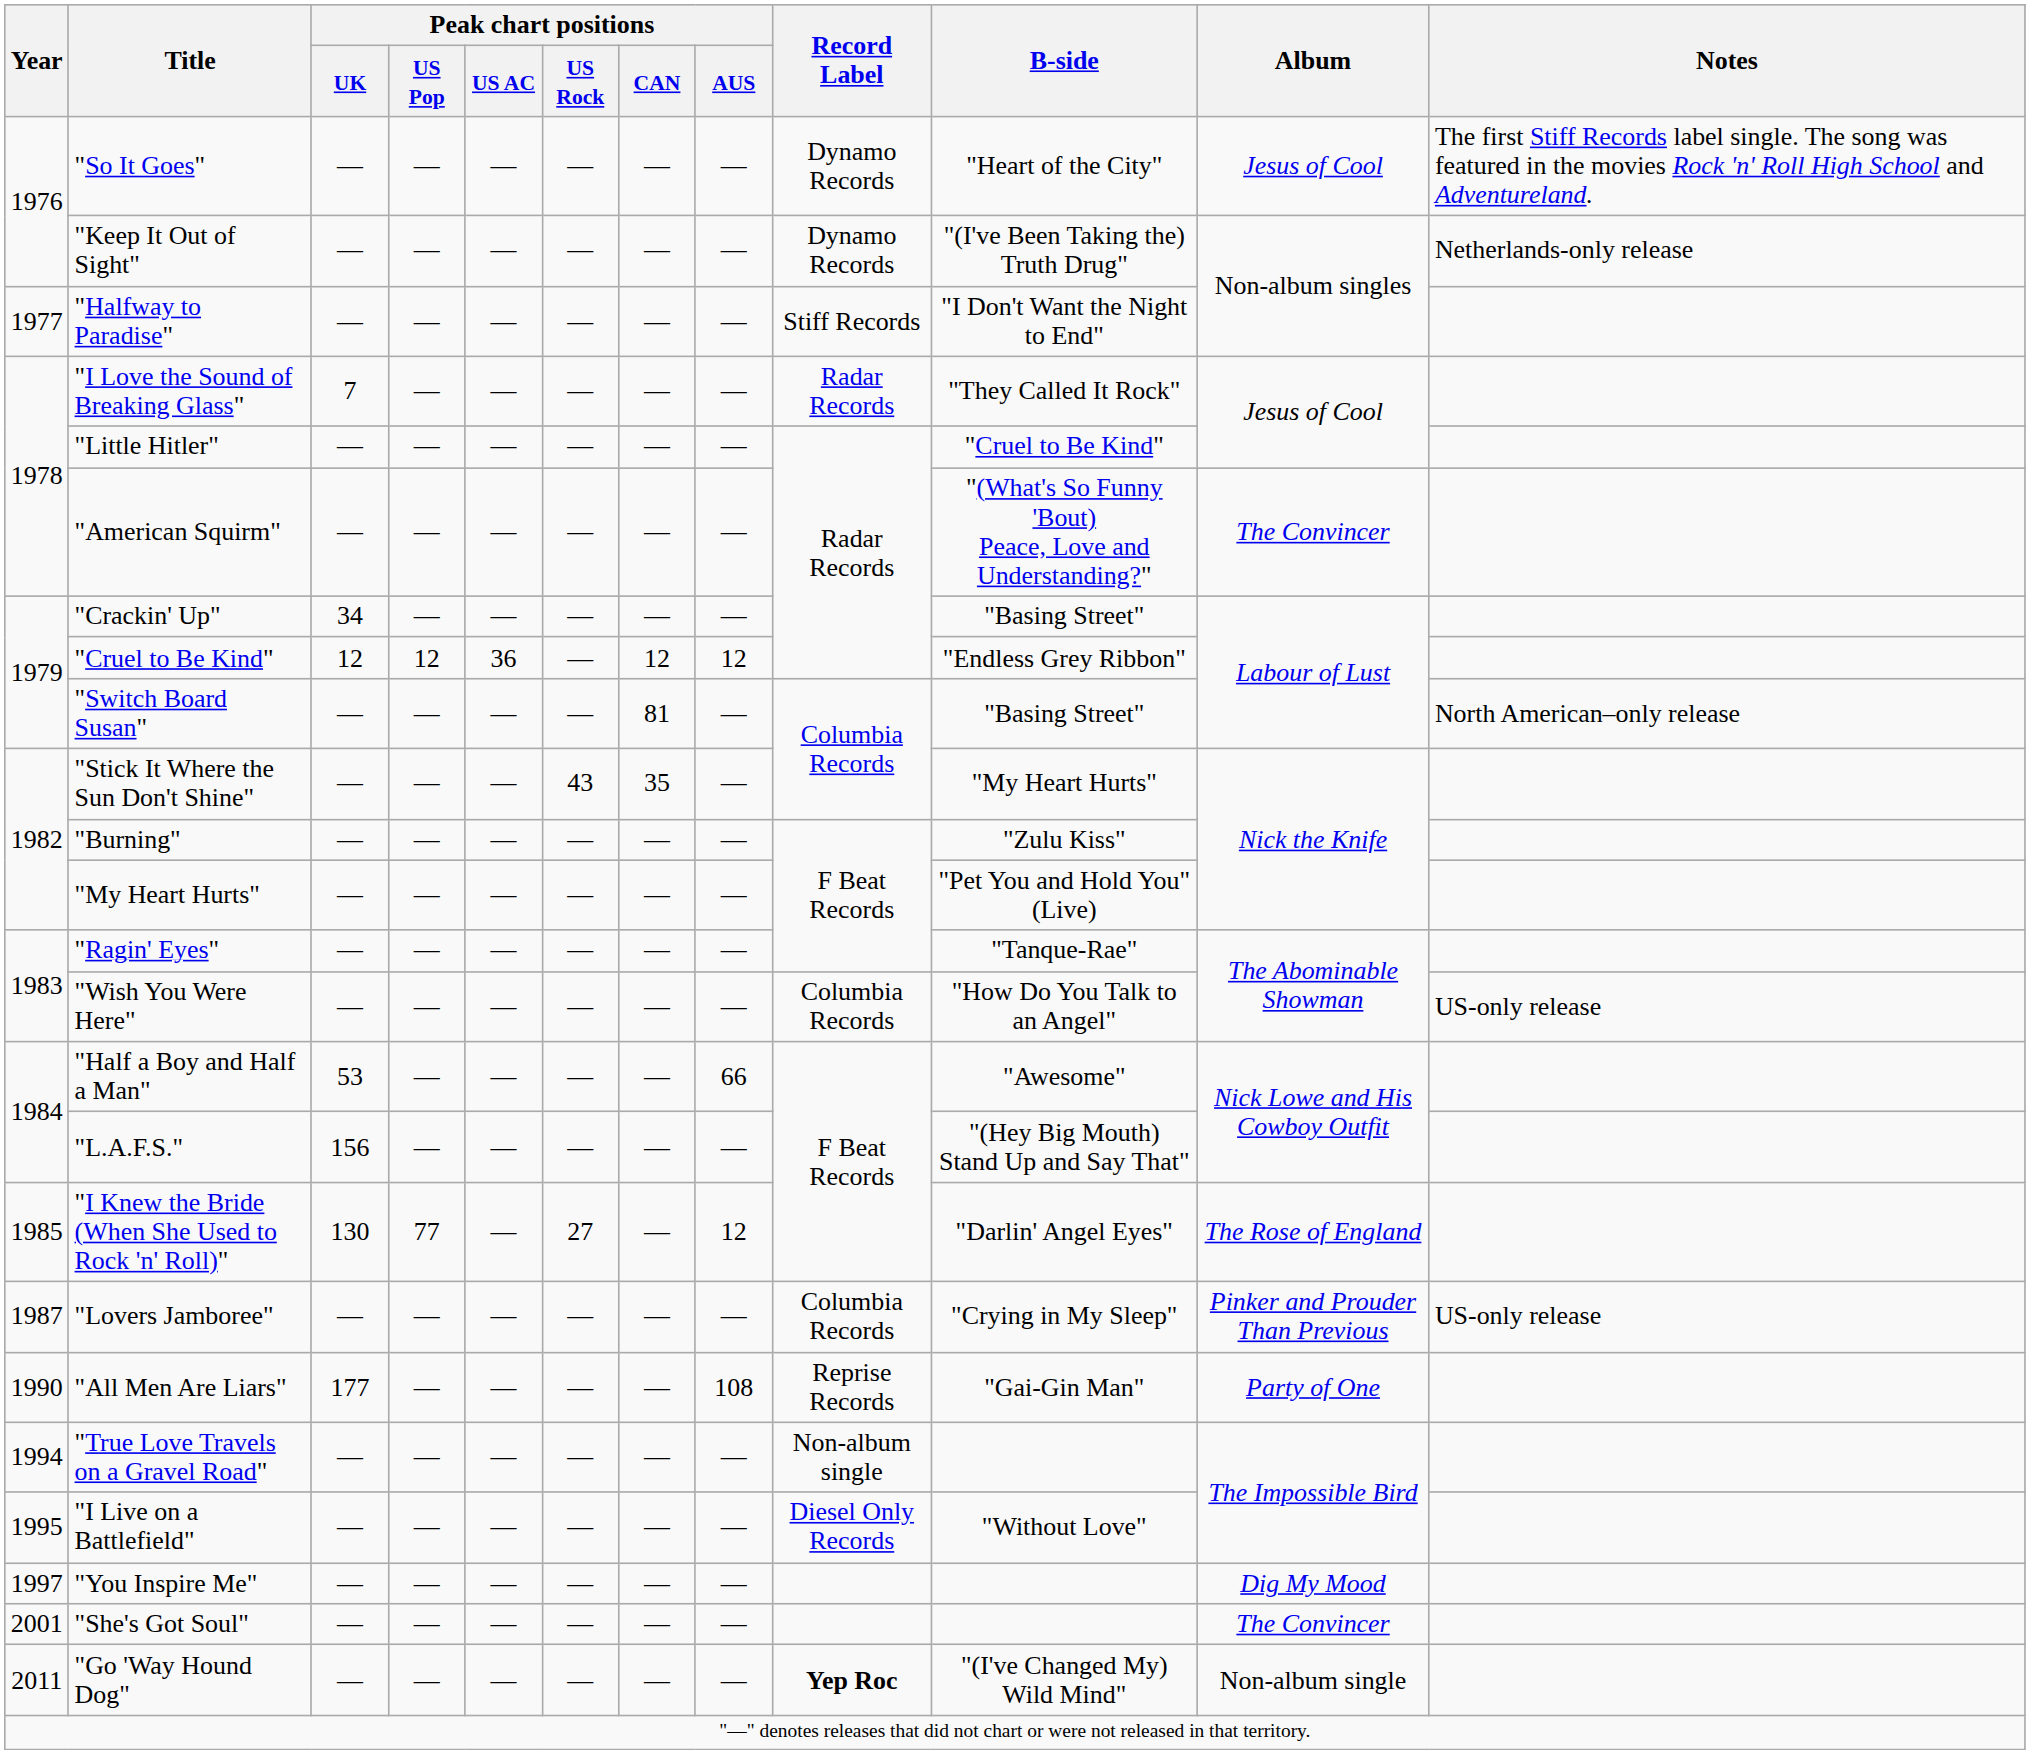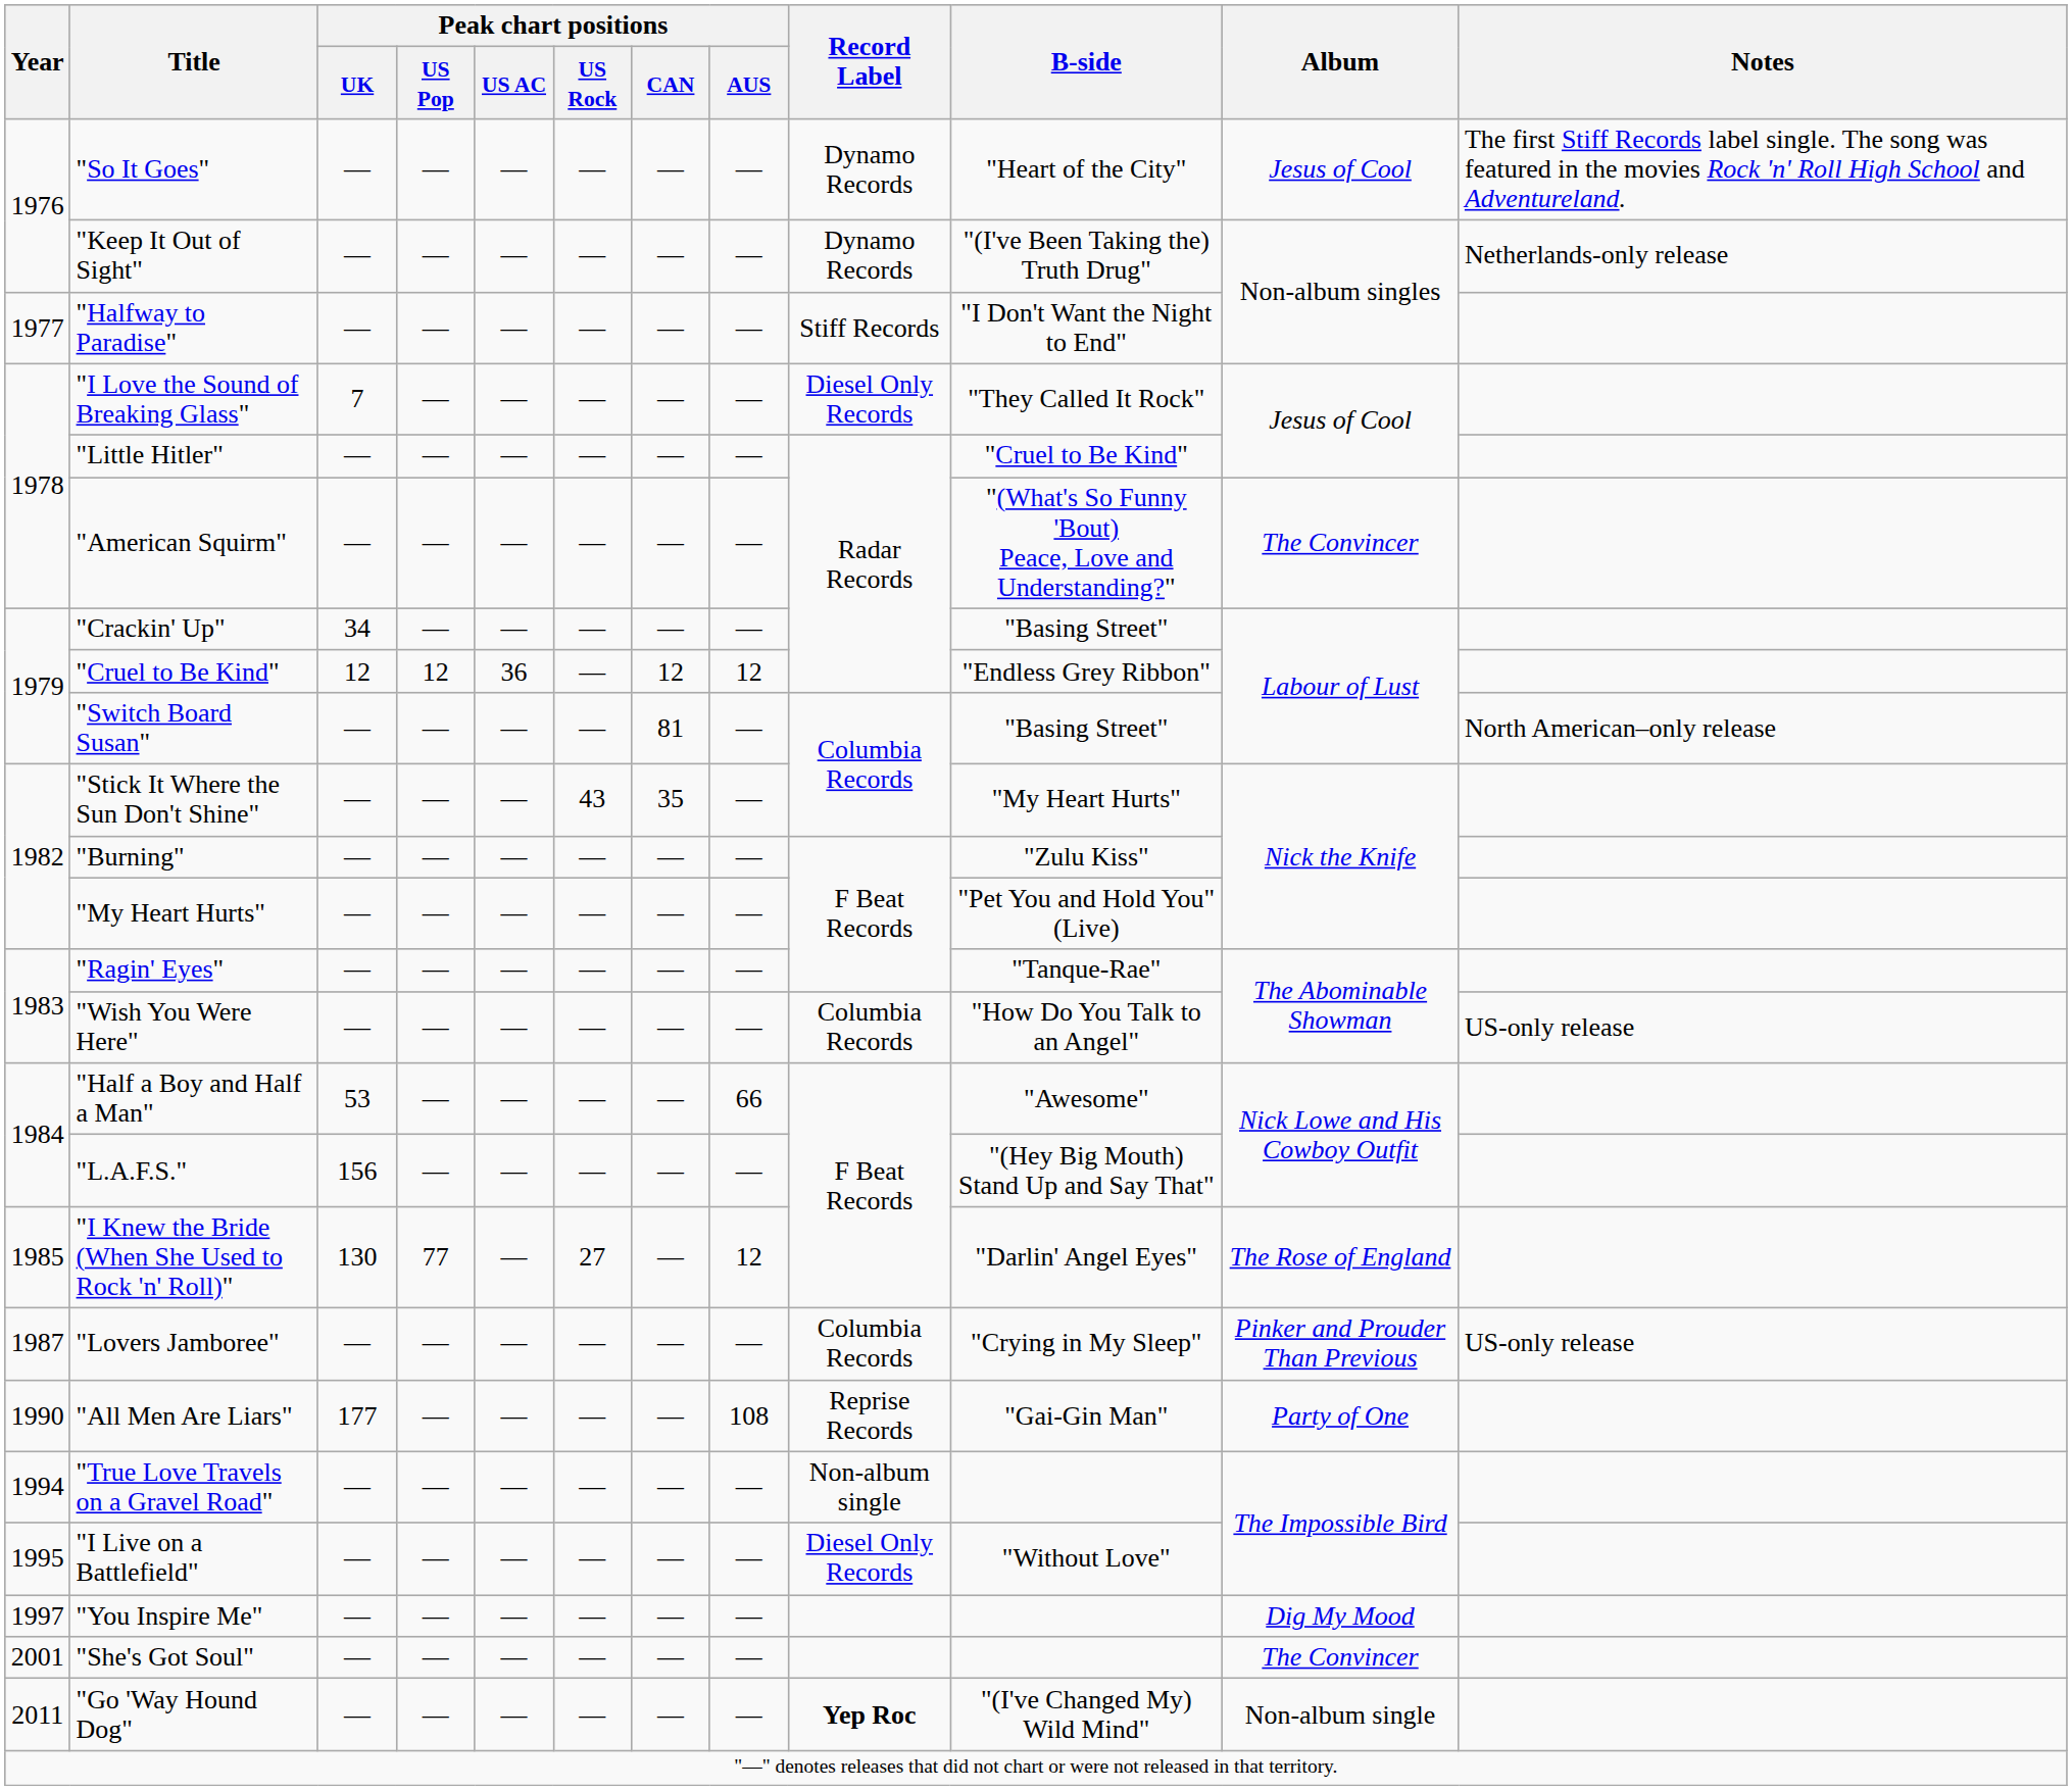 <table class="wikitable" style=text-align:center;>
 <tr>
 <th rowspan="2">Year</th>
 <th rowspan="2">Title</th>
 <th colspan="6">Peak chart positions</th>
 <th rowspan="2"><a href='#'>Record Label</a></th>
 <th rowspan="2"><a href='#'>B-side</a></th>
 <th rowspan="2">Album</th>
 <th rowspan="2">Notes</th>
 </tr>
 <tr>
 <th style="width:40px;"><small><a href='#'>UK</a></small><br></th>
 <th style="width:40px;"><small><a href='#'>US Pop</a></small><br></th>
 <th style="width:40px;"><small><a href='#'>US AC</a></small><br></th>
 <th style="width:40px;"><small><a href='#'>US Rock</a></small><br></th>
 <th style="width:40px;"><small><a href='#'>CAN</a></small><br></th>
 <th style="width:40px;"><small><a href='#'>AUS</a></small><br></th>
 </tr>
 <tr>
 <td rowspan="2">1976</td>
 <td align=left>"<a href='#'>So It Goes</a>"</td>
 <td>—</td>
 <td>—</td>
 <td>—</td>
 <td>—</td>
 <td>—</td>
 <td>—</td>
 <td rowspan="1">Dynamo Records</td>
 <td>"Heart of the City"</td>
 <td rowspan="1"><em><a href='#'>Jesus of Cool</a></em></td>
 <td align=left>The first <a href='#'>Stiff Records</a> label single. The song was featured in the movies <em><a href='#'>Rock 'n' Roll High School</a></em> and <em><a href='#'>Adventureland</a>.</em></td>
 </tr>
 <tr>
 <td align=left>"Keep It Out of Sight"</td>
 <td>—</td>
 <td>—</td>
 <td>—</td>
 <td>—</td>
 <td>—</td>
 <td>—</td>
 <td rowspan="1">Dynamo Records</td>
 <td>"(I've Been Taking the) Truth Drug"</td>
 <td rowspan="2">Non-album singles</td>
 <td align=left>Netherlands-only release</td>
 </tr>
 <tr>
 <td rowspan="1">1977</td>
 <td align=left>"<a href='#'>Halfway to Paradise</a>"</td>
 <td>—</td>
 <td>—</td>
 <td>—</td>
 <td>—</td>
 <td>—</td>
 <td>—</td>
 <td rowspan="1">Stiff Records</td>
 <td>"I Don't Want the Night to End"</td>
 <td></td>
 </tr>
 <tr>
 <td rowspan="3">1978</td>
 <td align=left>"<a href='#'>I Love the Sound of Breaking Glass</a>"</td>
 <td>7</td>
 <td>—</td>
 <td>—</td>
 <td>—</td>
 <td>—</td>
 <td>—</td>
-<td rowspan="1"><a href='#'>Radar Records</a></td>
+<td rowspan="1"><a href='#'>Diesel Only Records</a></td>
 <td>"They Called It Rock"</td>
 <td rowspan="2"><em>Jesus of Cool</em></td>
 <td></td>
 </tr>
 <tr>
 <td align=left>"Little Hitler"</td>
 <td>—</td>
 <td>—</td>
 <td>—</td>
 <td>—</td>
 <td>—</td>
 <td>—</td>
 <td rowspan="4">Radar Records</td>
 <td>"<a href='#'>Cruel to Be Kind</a>"</td>
 <td></td>
 </tr>
 <tr>
 <td align=left>"American Squirm"</td>
 <td>—</td>
 <td>—</td>
 <td>—</td>
 <td>—</td>
 <td>—</td>
 <td>—</td>
 <td>"<a href='#'>(What's So Funny 'Bout)<br>Peace, Love and Understanding?</a>"</td>
 <td rowspan="1"><em><a href='#'>The Convincer</a></em></td>
 <td></td>
 </tr>
 <tr>
 <td rowspan="3">1979</td>
 <td align=left>"Crackin' Up"</td>
 <td>34</td>
 <td>—</td>
 <td>—</td>
 <td>—</td>
 <td>—</td>
 <td>—</td>
 <td>"Basing Street"</td>
 <td rowspan="3"><em><a href='#'>Labour of Lust</a></em></td>
 <td></td>
 </tr>
 <tr>
 <td align=left>"<a href='#'>Cruel to Be Kind</a>"</td>
 <td>12</td>
 <td>12</td>
 <td>36</td>
 <td>—</td>
 <td>12</td>
 <td>12</td>
 <td>"Endless Grey Ribbon"</td>
 <td></td>
 </tr>
 <tr>
 <td align=left>"<a href='#'>Switch Board Susan</a>"</td>
 <td>—</td>
 <td>—</td>
 <td>—</td>
 <td>—</td>
 <td>81</td>
 <td>—</td>
 <td rowspan="2"><a href='#'>Columbia Records</a></td>
 <td>"Basing Street"</td>
 <td align=left>North American–only release</td>
 </tr>
 <tr>
 <td rowspan="3">1982</td>
 <td align=left>"Stick It Where the Sun Don't Shine"</td>
 <td>—</td>
 <td>—</td>
 <td>—</td>
 <td>43</td>
 <td>35</td>
 <td>—</td>
 <td>"My Heart Hurts"</td>
 <td rowspan="3"><em><a href='#'>Nick the Knife</a></em></td>
 <td></td>
 </tr>
 <tr>
 <td align=left>"Burning"</td>
 <td>—</td>
 <td>—</td>
 <td>—</td>
 <td>—</td>
 <td>—</td>
 <td>—</td>
 <td rowspan="3">F Beat Records</td>
 <td>"Zulu Kiss"</td>
 <td></td>
 </tr>
 <tr>
 <td align=left>"My Heart Hurts"</td>
 <td>—</td>
 <td>—</td>
 <td>—</td>
 <td>—</td>
 <td>—</td>
 <td>—</td>
 <td>"Pet You and Hold You" (Live)</td>
 <td></td>
 </tr>
 <tr>
 <td rowspan="2">1983</td>
 <td align=left>"<a href='#'>Ragin' Eyes</a>"</td>
 <td>—</td>
 <td>—</td>
 <td>—</td>
 <td>—</td>
 <td>—</td>
 <td>—</td>
 <td>"Tanque-Rae"</td>
 <td rowspan="2"><em><a href='#'>The Abominable Showman</a></em></td>
 <td></td>
 </tr>
 <tr>
 <td align=left>"Wish You Were Here"</td>
 <td>—</td>
 <td>—</td>
 <td>—</td>
 <td>—</td>
 <td>—</td>
 <td>—</td>
 <td rowspan="1">Columbia Records</td>
 <td>"How Do You Talk to an Angel"</td>
 <td align=left>US-only release</td>
 </tr>
 <tr>
 <td rowspan="2">1984</td>
 <td align=left>"Half a Boy and Half a Man"</td>
 <td>53</td>
 <td>—</td>
 <td>—</td>
 <td>—</td>
 <td>—</td>
 <td>66</td>
 <td rowspan="3">F Beat Records</td>
 <td>"Awesome"</td>
 <td rowspan="2"><em><a href='#'>Nick Lowe and His Cowboy Outfit</a></em></td>
 <td></td>
 </tr>
 <tr>
 <td align=left>"L.A.F.S."</td>
 <td>156</td>
 <td>—</td>
 <td>—</td>
 <td>—</td>
 <td>—</td>
 <td>—</td>
 <td>"(Hey Big Mouth)<br>Stand Up and Say That"</td>
 <td></td>
 </tr>
 <tr>
 <td rowspan="1">1985</td>
 <td align=left>"<a href='#'>I Knew the Bride<br>(When She Used to Rock 'n' Roll)</a>"</td>
 <td>130</td>
 <td>77</td>
 <td>—</td>
 <td>27</td>
 <td>—</td>
 <td>12</td>
 <td>"Darlin' Angel Eyes"</td>
 <td rowspan="1"><em><a href='#'>The Rose of England</a></em></td>
 <td></td>
 </tr>
 <tr>
 <td rowspan="1">1987</td>
 <td align=left>"Lovers Jamboree"</td>
 <td>—</td>
 <td>—</td>
 <td>—</td>
 <td>—</td>
 <td>—</td>
 <td>—</td>
 <td rowspan="1">Columbia Records</td>
 <td>"Crying in My Sleep"</td>
 <td rowspan="1"><em><a href='#'>Pinker and Prouder Than Previous</a></em></td>
 <td align=left>US-only release</td>
 </tr>
 <tr>
 <td rowspan="1">1990</td>
 <td align=left>"All Men Are Liars"</td>
 <td>177</td>
 <td>—</td>
 <td>—</td>
 <td>—</td>
 <td>—</td>
 <td>108</td>
 <td rowspan="1">Reprise Records</td>
 <td>"Gai-Gin Man"</td>
 <td rowspan="1"><em><a href='#'>Party of One</a></em></td>
 <td></td>
 </tr>
 <tr>
 <td rowspan="1">1994</td>
 <td align=left>"<a href='#'>True Love Travels on a Gravel Road</a>"</td>
 <td>—</td>
 <td>—</td>
 <td>—</td>
 <td>—</td>
 <td>—</td>
 <td>—</td>
 <td rowspan="1">Non-album single</td>
 <td></td>
 <td rowspan="2"><em><a href='#'>The Impossible Bird</a></em></td>
 <td></td>
 </tr>
 <tr>
 <td rowspan="1">1995</td>
 <td align=left>"I Live on a Battlefield"</td>
 <td>—</td>
 <td>—</td>
 <td>—</td>
 <td>—</td>
 <td>—</td>
 <td>—</td>
 <td rowspan="1"><a href='#'>Diesel Only Records</a></td>
 <td>"Without Love"</td>
 <td></td>
 </tr>
 <tr>
 <td rowspan="1">1997</td>
 <td align=left>"You Inspire Me"</td>
 <td>—</td>
 <td>—</td>
 <td>—</td>
 <td>—</td>
 <td>—</td>
 <td>—</td>
 <td rowspan="1"></td>
 <td></td>
 <td rowspan="1"><em><a href='#'>Dig My Mood</a></em></td>
 <td></td>
 </tr>
 <tr>
 <td rowspan="1">2001</td>
 <td align=left>"She's Got Soul"</td>
 <td>—</td>
 <td>—</td>
 <td>—</td>
 <td>—</td>
 <td>—</td>
 <td>—</td>
 <td rowspan="1"></td>
 <td></td>
 <td rowspan="1"><em><a href='#'>The Convincer</a></em></td>
 <td></td>
 </tr>
 <tr>
 <td rowspan="1">2011</td>
 <td align=left>"Go 'Way Hound Dog"</td>
 <td>—</td>
 <td>—</td>
 <td>—</td>
 <td>—</td>
 <td>—</td>
 <td>—</td>
 <td rowspan="1"><strong>Yep Roc</strong></td>
 <td>"(I've Changed My) Wild Mind"</td>
 <td rowspan="1">Non-album single</td>
 <td></td>
 </tr>
 <tr>
 <td colspan="13" style="text-align:center; font-size:9pt;">"—" denotes releases that did not chart or were not released in that territory.</td>
 </tr>
 </table>
